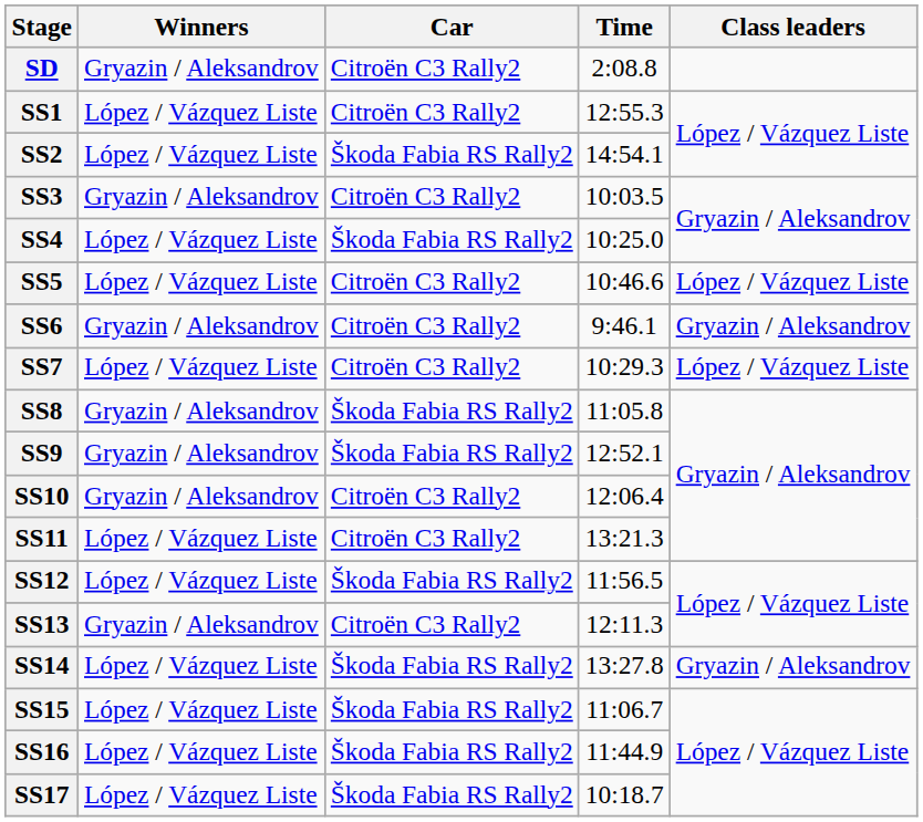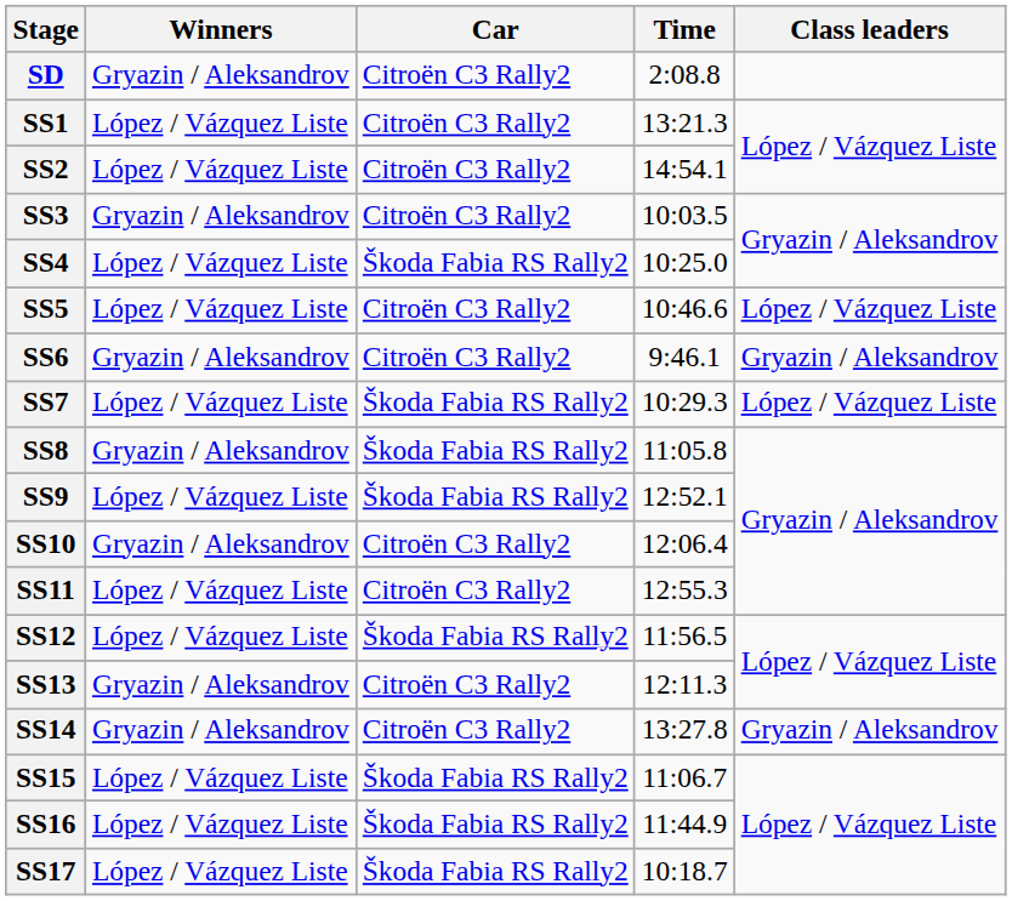 <table class="wikitable" style="font-size:85%">
 <tr>
 <th>Stage</th>
 <th>Winners</th>
 <th>Car</th>
 <th>Time</th>
 <th>Class leaders</th>
 </tr>
 <tr>
 <th><a href='#'>SD</a></th>
 <td><a href='#'>Gryazin</a> / <a href='#'>Aleksandrov</a></td>
 <td><a href='#'>Citroën C3 Rally2</a></td>
 <td align="center">2:08.8</td>
 <td></td>
 </tr>
 <tr>
 <th>SS1</th>
 <td><a href='#'>López</a> / <a href='#'>Vázquez Liste</a></td>
 <td><a href='#'>Citroën C3 Rally2</a></td>
-<td align="center">12:55.3</td>
+<td align="center">13:21.3</td>
 <td rowspan="2"><a href='#'>López</a> / <a href='#'>Vázquez Liste</a></td>
 </tr>
 <tr>
 <th>SS2</th>
 <td><a href='#'>López</a> / <a href='#'>Vázquez Liste</a></td>
-<td><a href='#'>Škoda Fabia RS Rally2</a></td>
+<td><a href='#'>Citroën C3 Rally2</a></td>
 <td align="center">14:54.1</td>
 </tr>
 <tr>
 <th>SS3</th>
 <td><a href='#'>Gryazin</a> / <a href='#'>Aleksandrov</a></td>
 <td><a href='#'>Citroën C3 Rally2</a></td>
 <td align="center">10:03.5</td>
 <td rowspan="2"><a href='#'>Gryazin</a> / <a href='#'>Aleksandrov</a></td>
 </tr>
 <tr>
 <th>SS4</th>
 <td><a href='#'>López</a> / <a href='#'>Vázquez Liste</a></td>
 <td><a href='#'>Škoda Fabia RS Rally2</a></td>
 <td align="center">10:25.0</td>
 </tr>
 <tr>
 <th>SS5</th>
 <td><a href='#'>López</a> / <a href='#'>Vázquez Liste</a></td>
 <td><a href='#'>Citroën C3 Rally2</a></td>
 <td align="center">10:46.6</td>
 <td><a href='#'>López</a> / <a href='#'>Vázquez Liste</a></td>
 </tr>
 <tr>
 <th>SS6</th>
 <td><a href='#'>Gryazin</a> / <a href='#'>Aleksandrov</a></td>
 <td><a href='#'>Citroën C3 Rally2</a></td>
 <td align="center">9:46.1</td>
 <td><a href='#'>Gryazin</a> / <a href='#'>Aleksandrov</a></td>
 </tr>
 <tr>
 <th>SS7</th>
 <td><a href='#'>López</a> / <a href='#'>Vázquez Liste</a></td>
-<td><a href='#'>Citroën C3 Rally2</a></td>
+<td><a href='#'>Škoda Fabia RS Rally2</a></td>
 <td align="center">10:29.3</td>
 <td><a href='#'>López</a> / <a href='#'>Vázquez Liste</a></td>
 </tr>
 <tr>
 <th>SS8</th>
 <td><a href='#'>Gryazin</a> / <a href='#'>Aleksandrov</a></td>
 <td><a href='#'>Škoda Fabia RS Rally2</a></td>
 <td align="center">11:05.8</td>
 <td rowspan="4"><a href='#'>Gryazin</a> / <a href='#'>Aleksandrov</a></td>
 </tr>
 <tr>
 <th>SS9</th>
-<td><a href='#'>Gryazin</a> / <a href='#'>Aleksandrov</a></td>
+<td><a href='#'>López</a> / <a href='#'>Vázquez Liste</a></td>
 <td><a href='#'>Škoda Fabia RS Rally2</a></td>
 <td align="center">12:52.1</td>
 </tr>
 <tr>
 <th>SS10</th>
 <td><a href='#'>Gryazin</a> / <a href='#'>Aleksandrov</a></td>
 <td><a href='#'>Citroën C3 Rally2</a></td>
 <td align="center">12:06.4</td>
 </tr>
 <tr>
 <th>SS11</th>
 <td><a href='#'>López</a> / <a href='#'>Vázquez Liste</a></td>
 <td><a href='#'>Citroën C3 Rally2</a></td>
-<td align="center">13:21.3</td>
+<td align="center">12:55.3</td>
 </tr>
 <tr>
 <th>SS12</th>
 <td><a href='#'>López</a> / <a href='#'>Vázquez Liste</a></td>
 <td><a href='#'>Škoda Fabia RS Rally2</a></td>
 <td align="center">11:56.5</td>
 <td rowspan="2"><a href='#'>López</a> / <a href='#'>Vázquez Liste</a></td>
 </tr>
 <tr>
 <th>SS13</th>
 <td><a href='#'>Gryazin</a> / <a href='#'>Aleksandrov</a></td>
 <td><a href='#'>Citroën C3 Rally2</a></td>
 <td align="center">12:11.3</td>
 </tr>
 <tr>
 <th>SS14</th>
-<td><a href='#'>López</a> / <a href='#'>Vázquez Liste</a></td>
-<td><a href='#'>Škoda Fabia RS Rally2</a></td>
+<td><a href='#'>Gryazin</a> / <a href='#'>Aleksandrov</a></td>
+<td><a href='#'>Citroën C3 Rally2</a></td>
 <td align="center">13:27.8</td>
 <td><a href='#'>Gryazin</a> / <a href='#'>Aleksandrov</a></td>
 </tr>
 <tr>
 <th>SS15</th>
 <td><a href='#'>López</a> / <a href='#'>Vázquez Liste</a></td>
 <td><a href='#'>Škoda Fabia RS Rally2</a></td>
 <td align="center">11:06.7</td>
 <td rowspan="3"><a href='#'>López</a> / <a href='#'>Vázquez Liste</a></td>
 </tr>
 <tr>
 <th>SS16</th>
 <td><a href='#'>López</a> / <a href='#'>Vázquez Liste</a></td>
 <td><a href='#'>Škoda Fabia RS Rally2</a></td>
 <td align="center">11:44.9</td>
 </tr>
 <tr>
 <th>SS17</th>
 <td><a href='#'>López</a> / <a href='#'>Vázquez Liste</a></td>
 <td><a href='#'>Škoda Fabia RS Rally2</a></td>
 <td align="center">10:18.7</td>
 </tr>
 </table>
